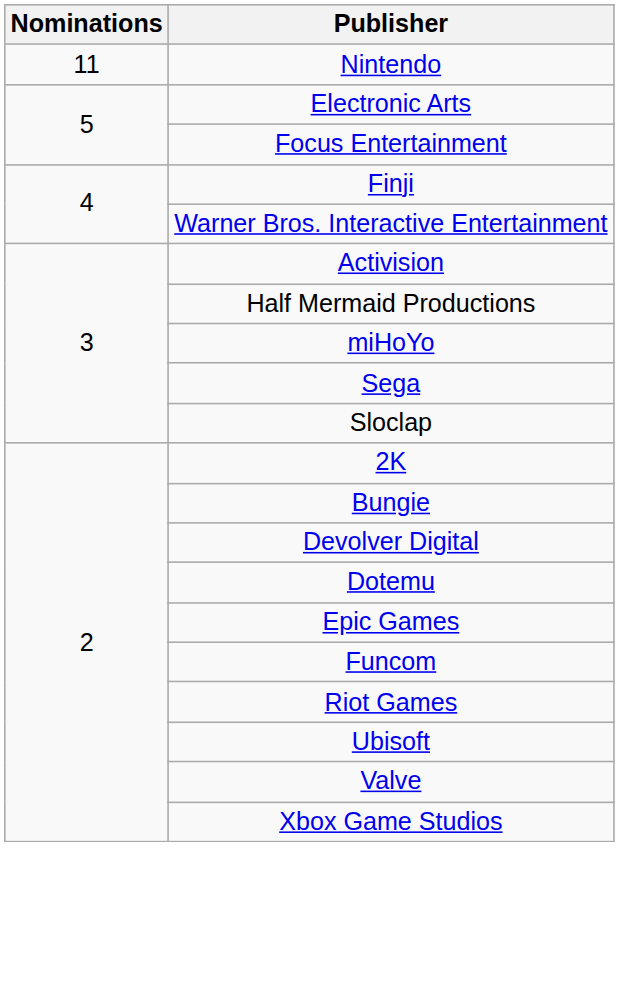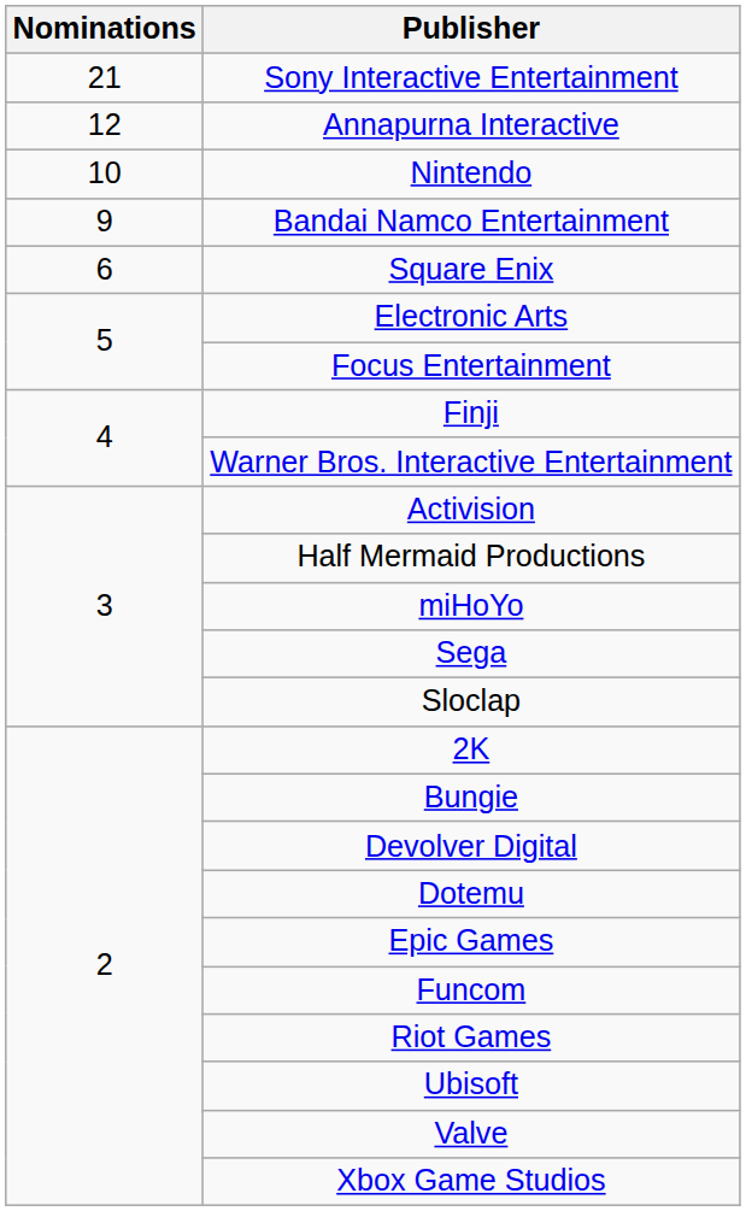 <table class="wikitable floatright" rowspan="2" style="text-align:center;" background: #f6e39c;>
 <tr>
 <th scope="col" style="width:55px;">Nominations</th>
 <th scope="col" style="text-align:center;">Publisher</th>
 </tr>
 <tr>
-<td>11</td>
+<td>21</td>
+<td><a href='#'>Sony Interactive Entertainment</a></td>
+</tr>
+<tr>
+<td>12</td>
+<td><a href='#'>Annapurna Interactive</a></td>
+</tr>
+<tr>
+<td>10</td>
 <td><a href='#'>Nintendo</a></td>
+</tr>
+<tr>
+<td>9</td>
+<td><a href='#'>Bandai Namco Entertainment</a></td>
+</tr>
+<tr>
+<td>6</td>
+<td><a href='#'>Square Enix</a></td>
 </tr>
 <tr>
 <td rowspan="2">5</td>
 <td><a href='#'>Electronic Arts</a></td>
 </tr>
 <tr>
 <td><a href='#'>Focus Entertainment</a></td>
 </tr>
 <tr>
 <td rowspan="2">4</td>
 <td><a href='#'>Finji</a></td>
 </tr>
 <tr>
 <td><a href='#'>Warner Bros. Interactive Entertainment</a></td>
 </tr>
 <tr>
 <td rowspan="5">3</td>
 <td><a href='#'>Activision</a></td>
 </tr>
 <tr>
 <td>Half Mermaid Productions</td>
 </tr>
 <tr>
 <td><a href='#'>miHoYo</a></td>
 </tr>
 <tr>
 <td><a href='#'>Sega</a></td>
 </tr>
 <tr>
 <td>Sloclap</td>
 </tr>
 <tr>
 <td rowspan="10">2</td>
 <td><a href='#'>2K</a></td>
 </tr>
 <tr>
 <td><a href='#'>Bungie</a></td>
 </tr>
 <tr>
 <td><a href='#'>Devolver Digital</a></td>
 </tr>
 <tr>
 <td><a href='#'>Dotemu</a></td>
 </tr>
 <tr>
 <td><a href='#'>Epic Games</a></td>
 </tr>
 <tr>
 <td><a href='#'>Funcom</a></td>
 </tr>
 <tr>
 <td><a href='#'>Riot Games</a></td>
 </tr>
 <tr>
 <td><a href='#'>Ubisoft</a></td>
 </tr>
 <tr>
 <td><a href='#'>Valve</a></td>
 </tr>
 <tr>
 <td><a href='#'>Xbox Game Studios</a></td>
 </tr>
 </table>
